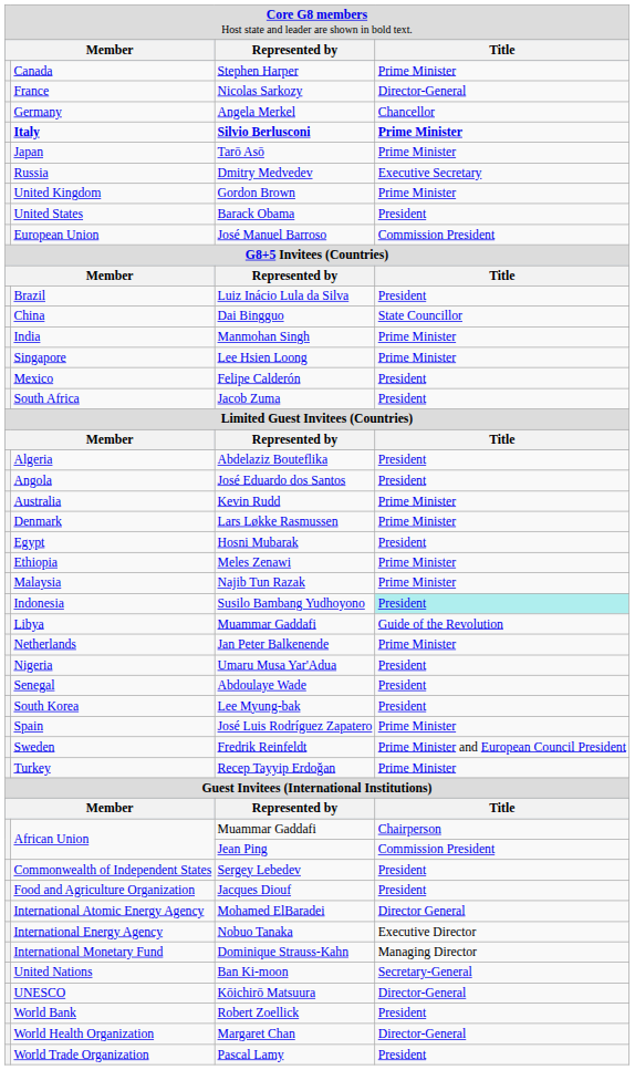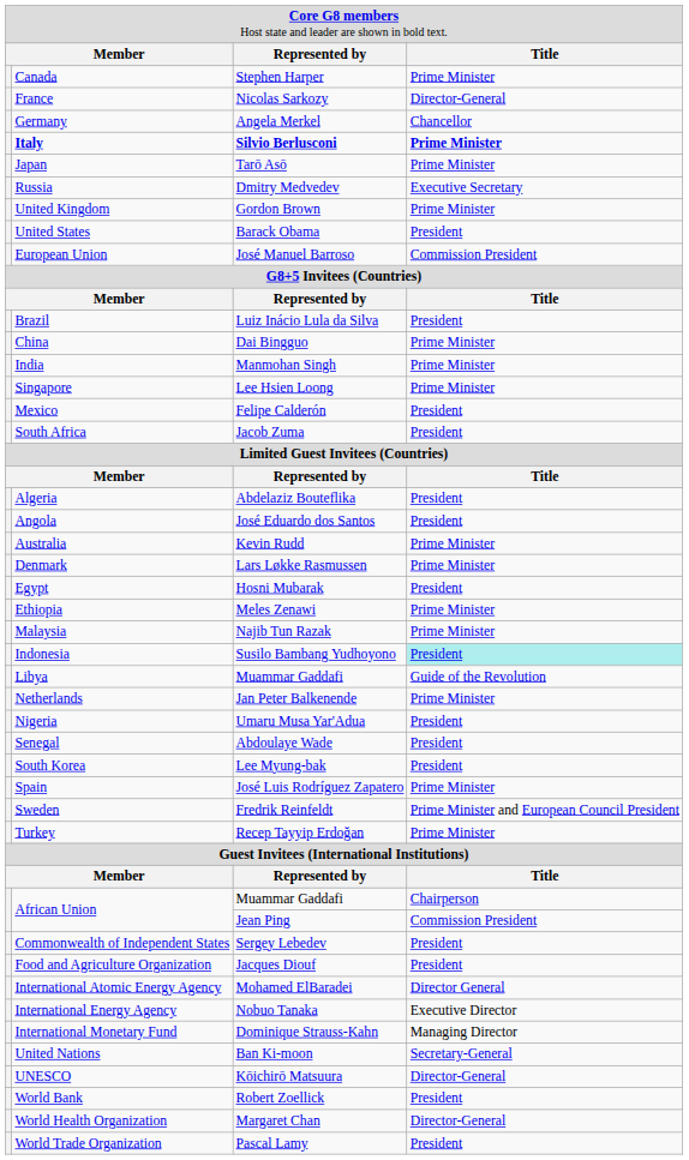 <table class="wikitable">
 <tr>
 <td colspan="4" style="text-align: center; background:Gainsboro"><strong><a href='#'>Core G8 members</a></strong><br><small>Host state and leader are shown in bold text.</small></td>
 </tr>
 <tr style="background:LightSteelBlue; text-align:center;">
 <th colspan=2>Member</th>
 <th>Represented by</th>
 <th>Title</th>
 </tr>
 <tr>
 <th></th>
 <td><a href='#'>Canada</a></td>
 <td><a href='#'>Stephen Harper</a></td>
 <td><a href='#'>Prime Minister</a></td>
 </tr>
 <tr>
 <th></th>
 <td><a href='#'>France</a></td>
 <td><a href='#'>Nicolas Sarkozy</a></td>
 <td><a href='#'>Director-General</a></td>
 </tr>
 <tr>
 <th></th>
 <td><a href='#'>Germany</a></td>
 <td><a href='#'>Angela Merkel</a></td>
 <td><a href='#'>Chancellor</a></td>
 </tr>
 <tr>
 <th></th>
 <td><strong><a href='#'>Italy</a></strong></td>
 <td><strong><a href='#'>Silvio Berlusconi</a></strong></td>
 <td><strong><a href='#'>Prime Minister</a></strong></td>
 </tr>
 <tr>
 <th></th>
 <td><a href='#'>Japan</a></td>
 <td><a href='#'>Tarō Asō</a></td>
 <td><a href='#'>Prime Minister</a></td>
 </tr>
 <tr>
 <th></th>
 <td><a href='#'>Russia</a></td>
 <td><a href='#'>Dmitry Medvedev</a></td>
 <td><a href='#'>Executive Secretary</a></td>
 </tr>
 <tr>
 <th></th>
 <td><a href='#'>United Kingdom</a></td>
 <td><a href='#'>Gordon Brown</a></td>
 <td><a href='#'>Prime Minister</a></td>
 </tr>
 <tr>
 <th></th>
 <td><a href='#'>United States</a></td>
 <td><a href='#'>Barack Obama</a></td>
 <td><a href='#'>President</a></td>
 </tr>
 <tr>
 <th></th>
 <td><a href='#'>European Union</a></td>
 <td><a href='#'>José Manuel Barroso</a></td>
 <td><a href='#'>Commission President</a></td>
 </tr>
 <tr>
 <td colspan="4" style="text-align: center; background:Gainsboro"><strong><a href='#'>G8+5</a> Invitees (Countries)</strong><br></td>
 </tr>
 <tr style="background:LightSteelBlue; text-align:center;">
 <th colspan=2>Member</th>
 <th>Represented by</th>
 <th>Title</th>
 </tr>
 <tr>
 <th></th>
 <td><a href='#'>Brazil</a></td>
 <td><a href='#'>Luiz Inácio Lula da Silva</a></td>
 <td><a href='#'>President</a></td>
 </tr>
 <tr>
 <th></th>
 <td><a href='#'>China</a></td>
 <td><a href='#'>Dai Bingguo</a></td>
-<td><a href='#'>State Councillor</a></td>
+<td><a href='#'>Prime Minister</a></td>
 </tr>
 <tr>
 <th></th>
 <td><a href='#'>India</a></td>
 <td><a href='#'>Manmohan Singh</a></td>
 <td><a href='#'>Prime Minister</a></td>
 </tr>
 <tr>
 <th></th>
 <td><a href='#'>Singapore</a></td>
 <td><a href='#'>Lee Hsien Loong</a></td>
 <td><a href='#'>Prime Minister</a></td>
 </tr>
 <tr>
 <th></th>
 <td><a href='#'>Mexico</a></td>
 <td><a href='#'>Felipe Calderón</a></td>
 <td><a href='#'>President</a></td>
 </tr>
 <tr>
 <th></th>
 <td><a href='#'>South Africa</a></td>
 <td><a href='#'>Jacob Zuma</a></td>
 <td><a href='#'>President</a></td>
 </tr>
 <tr>
 <td colspan="4" style="text-align: center; background:Gainsboro"><strong>Limited Guest Invitees (Countries)</strong><br></td>
 </tr>
 <tr style="background:LightSteelBlue; text-align:center;">
 <th colspan=2>Member</th>
 <th>Represented by</th>
 <th>Title</th>
 </tr>
 <tr>
 <th></th>
 <td><a href='#'>Algeria</a></td>
 <td><a href='#'>Abdelaziz Bouteflika</a></td>
 <td><a href='#'>President</a></td>
 </tr>
 <tr>
 <th></th>
 <td><a href='#'>Angola</a></td>
 <td><a href='#'>José Eduardo dos Santos</a></td>
 <td><a href='#'>President</a></td>
 </tr>
 <tr>
 <th></th>
 <td><a href='#'>Australia</a></td>
 <td><a href='#'>Kevin Rudd</a></td>
 <td><a href='#'>Prime Minister</a></td>
 </tr>
 <tr>
 <th></th>
 <td><a href='#'>Denmark</a></td>
 <td><a href='#'>Lars Løkke Rasmussen</a></td>
 <td><a href='#'>Prime Minister</a></td>
 </tr>
 <tr>
 <th></th>
 <td><a href='#'>Egypt</a></td>
 <td><a href='#'>Hosni Mubarak</a></td>
 <td><a href='#'>President</a></td>
 </tr>
 <tr>
 <th></th>
 <td><a href='#'>Ethiopia</a></td>
 <td><a href='#'>Meles Zenawi</a></td>
 <td><a href='#'>Prime Minister</a></td>
 </tr>
 <tr>
 <th></th>
 <td><a href='#'>Malaysia</a></td>
 <td><a href='#'>Najib Tun Razak</a></td>
 <td><a href='#'>Prime Minister</a></td>
 </tr>
 <tr>
 <th></th>
 <td><a href='#'>Indonesia</a></td>
 <td><a href='#'>Susilo Bambang Yudhoyono</a></td>
 <td style="background: paleturquoise;"><a href='#'>President</a></td>
 </tr>
 <tr>
 <th></th>
 <td><a href='#'>Libya</a></td>
 <td><a href='#'>Muammar Gaddafi</a></td>
 <td><a href='#'>Guide of the Revolution</a></td>
 </tr>
 <tr>
 <th></th>
 <td><a href='#'>Netherlands</a></td>
 <td><a href='#'>Jan Peter Balkenende</a></td>
 <td><a href='#'>Prime Minister</a></td>
 </tr>
 <tr>
 <th></th>
 <td><a href='#'>Nigeria</a></td>
 <td><a href='#'>Umaru Musa Yar'Adua</a></td>
 <td><a href='#'>President</a></td>
 </tr>
 <tr>
 <th></th>
 <td><a href='#'>Senegal</a></td>
 <td><a href='#'>Abdoulaye Wade</a></td>
 <td><a href='#'>President</a></td>
 </tr>
 <tr>
 <th></th>
 <td><a href='#'>South Korea</a></td>
 <td><a href='#'>Lee Myung-bak</a></td>
 <td><a href='#'>President</a></td>
 </tr>
 <tr>
 <th></th>
 <td><a href='#'>Spain</a></td>
 <td><a href='#'>José Luis Rodríguez Zapatero</a></td>
 <td><a href='#'>Prime Minister</a></td>
 </tr>
 <tr>
 <th></th>
 <td><a href='#'>Sweden</a></td>
 <td><a href='#'>Fredrik Reinfeldt</a></td>
 <td><a href='#'>Prime Minister</a> and <a href='#'>European Council President</a></td>
 </tr>
 <tr>
 <th></th>
 <td><a href='#'>Turkey</a></td>
 <td><a href='#'>Recep Tayyip Erdoğan</a></td>
 <td><a href='#'>Prime Minister</a></td>
 </tr>
 <tr>
 <td colspan="4" style="text-align: center; background:Gainsboro"><strong>Guest Invitees (International Institutions)</strong><br></td>
 </tr>
 <tr style="background:LightSteelBlue; text-align:center;">
 <th colspan=2>Member</th>
 <th>Represented by</th>
 <th>Title</th>
 </tr>
 <tr>
 <th rowspan="2"></th>
 <td rowspan="2"><a href='#'>African Union</a></td>
 <td>Muammar Gaddafi</td>
 <td><a href='#'>Chairperson</a></td>
 </tr>
 <tr>
 <td><a href='#'>Jean Ping</a></td>
 <td><a href='#'>Commission President</a></td>
 </tr>
 <tr>
 <th></th>
 <td><a href='#'>Commonwealth of Independent States</a></td>
 <td><a href='#'>Sergey Lebedev</a></td>
 <td><a href='#'>President</a></td>
 </tr>
 <tr>
 <th></th>
 <td><a href='#'>Food and Agriculture Organization</a></td>
 <td><a href='#'>Jacques Diouf</a></td>
 <td><a href='#'>President</a></td>
 </tr>
 <tr>
 <th></th>
 <td><a href='#'>International Atomic Energy Agency</a></td>
 <td><a href='#'>Mohamed ElBaradei</a></td>
 <td><a href='#'>Director General</a></td>
 </tr>
 <tr>
 <th></th>
 <td><a href='#'>International Energy Agency</a></td>
 <td><a href='#'>Nobuo Tanaka</a></td>
 <td>Executive Director</td>
 </tr>
 <tr>
 <th></th>
 <td><a href='#'>International Monetary Fund</a></td>
 <td><a href='#'>Dominique Strauss-Kahn</a></td>
 <td>Managing Director</td>
 </tr>
 <tr>
 <th></th>
 <td><a href='#'>United Nations</a></td>
 <td><a href='#'>Ban Ki-moon</a></td>
 <td><a href='#'>Secretary-General</a></td>
 </tr>
 <tr>
 <th></th>
 <td><a href='#'>UNESCO</a></td>
 <td><a href='#'>Kōichirō Matsuura</a></td>
 <td><a href='#'>Director-General</a></td>
 </tr>
 <tr>
 <th></th>
 <td><a href='#'>World Bank</a></td>
 <td><a href='#'>Robert Zoellick</a></td>
 <td><a href='#'>President</a></td>
 </tr>
 <tr>
 <th></th>
 <td><a href='#'>World Health Organization</a></td>
 <td><a href='#'>Margaret Chan</a></td>
 <td><a href='#'>Director-General</a></td>
 </tr>
 <tr>
 <th></th>
 <td><a href='#'>World Trade Organization</a></td>
 <td><a href='#'>Pascal Lamy</a></td>
 <td><a href='#'>President</a></td>
 </tr>
 </table>
